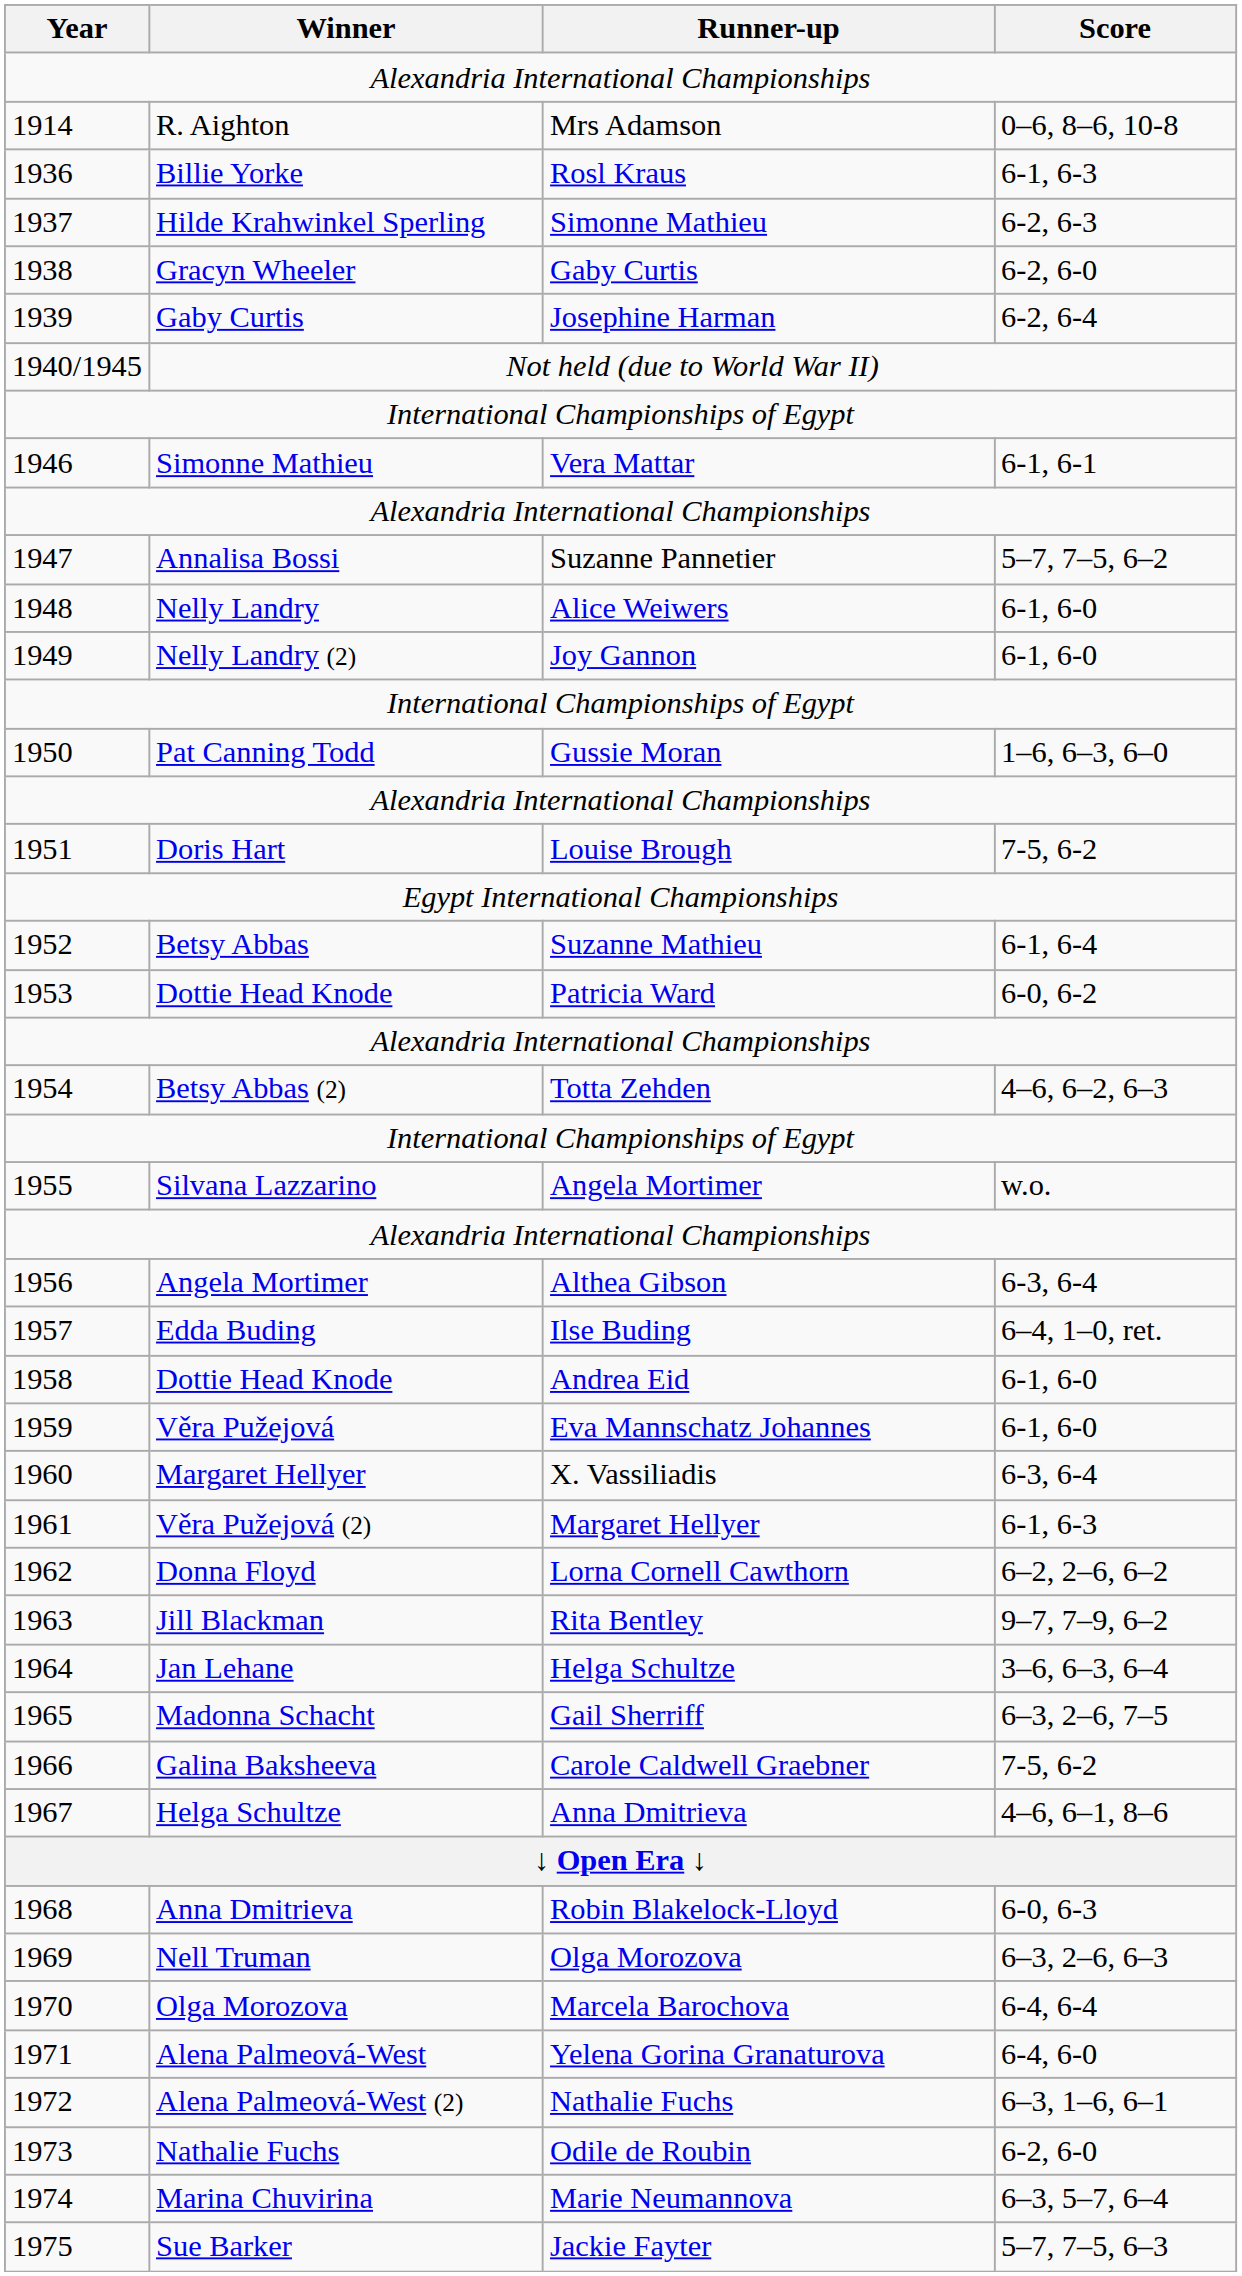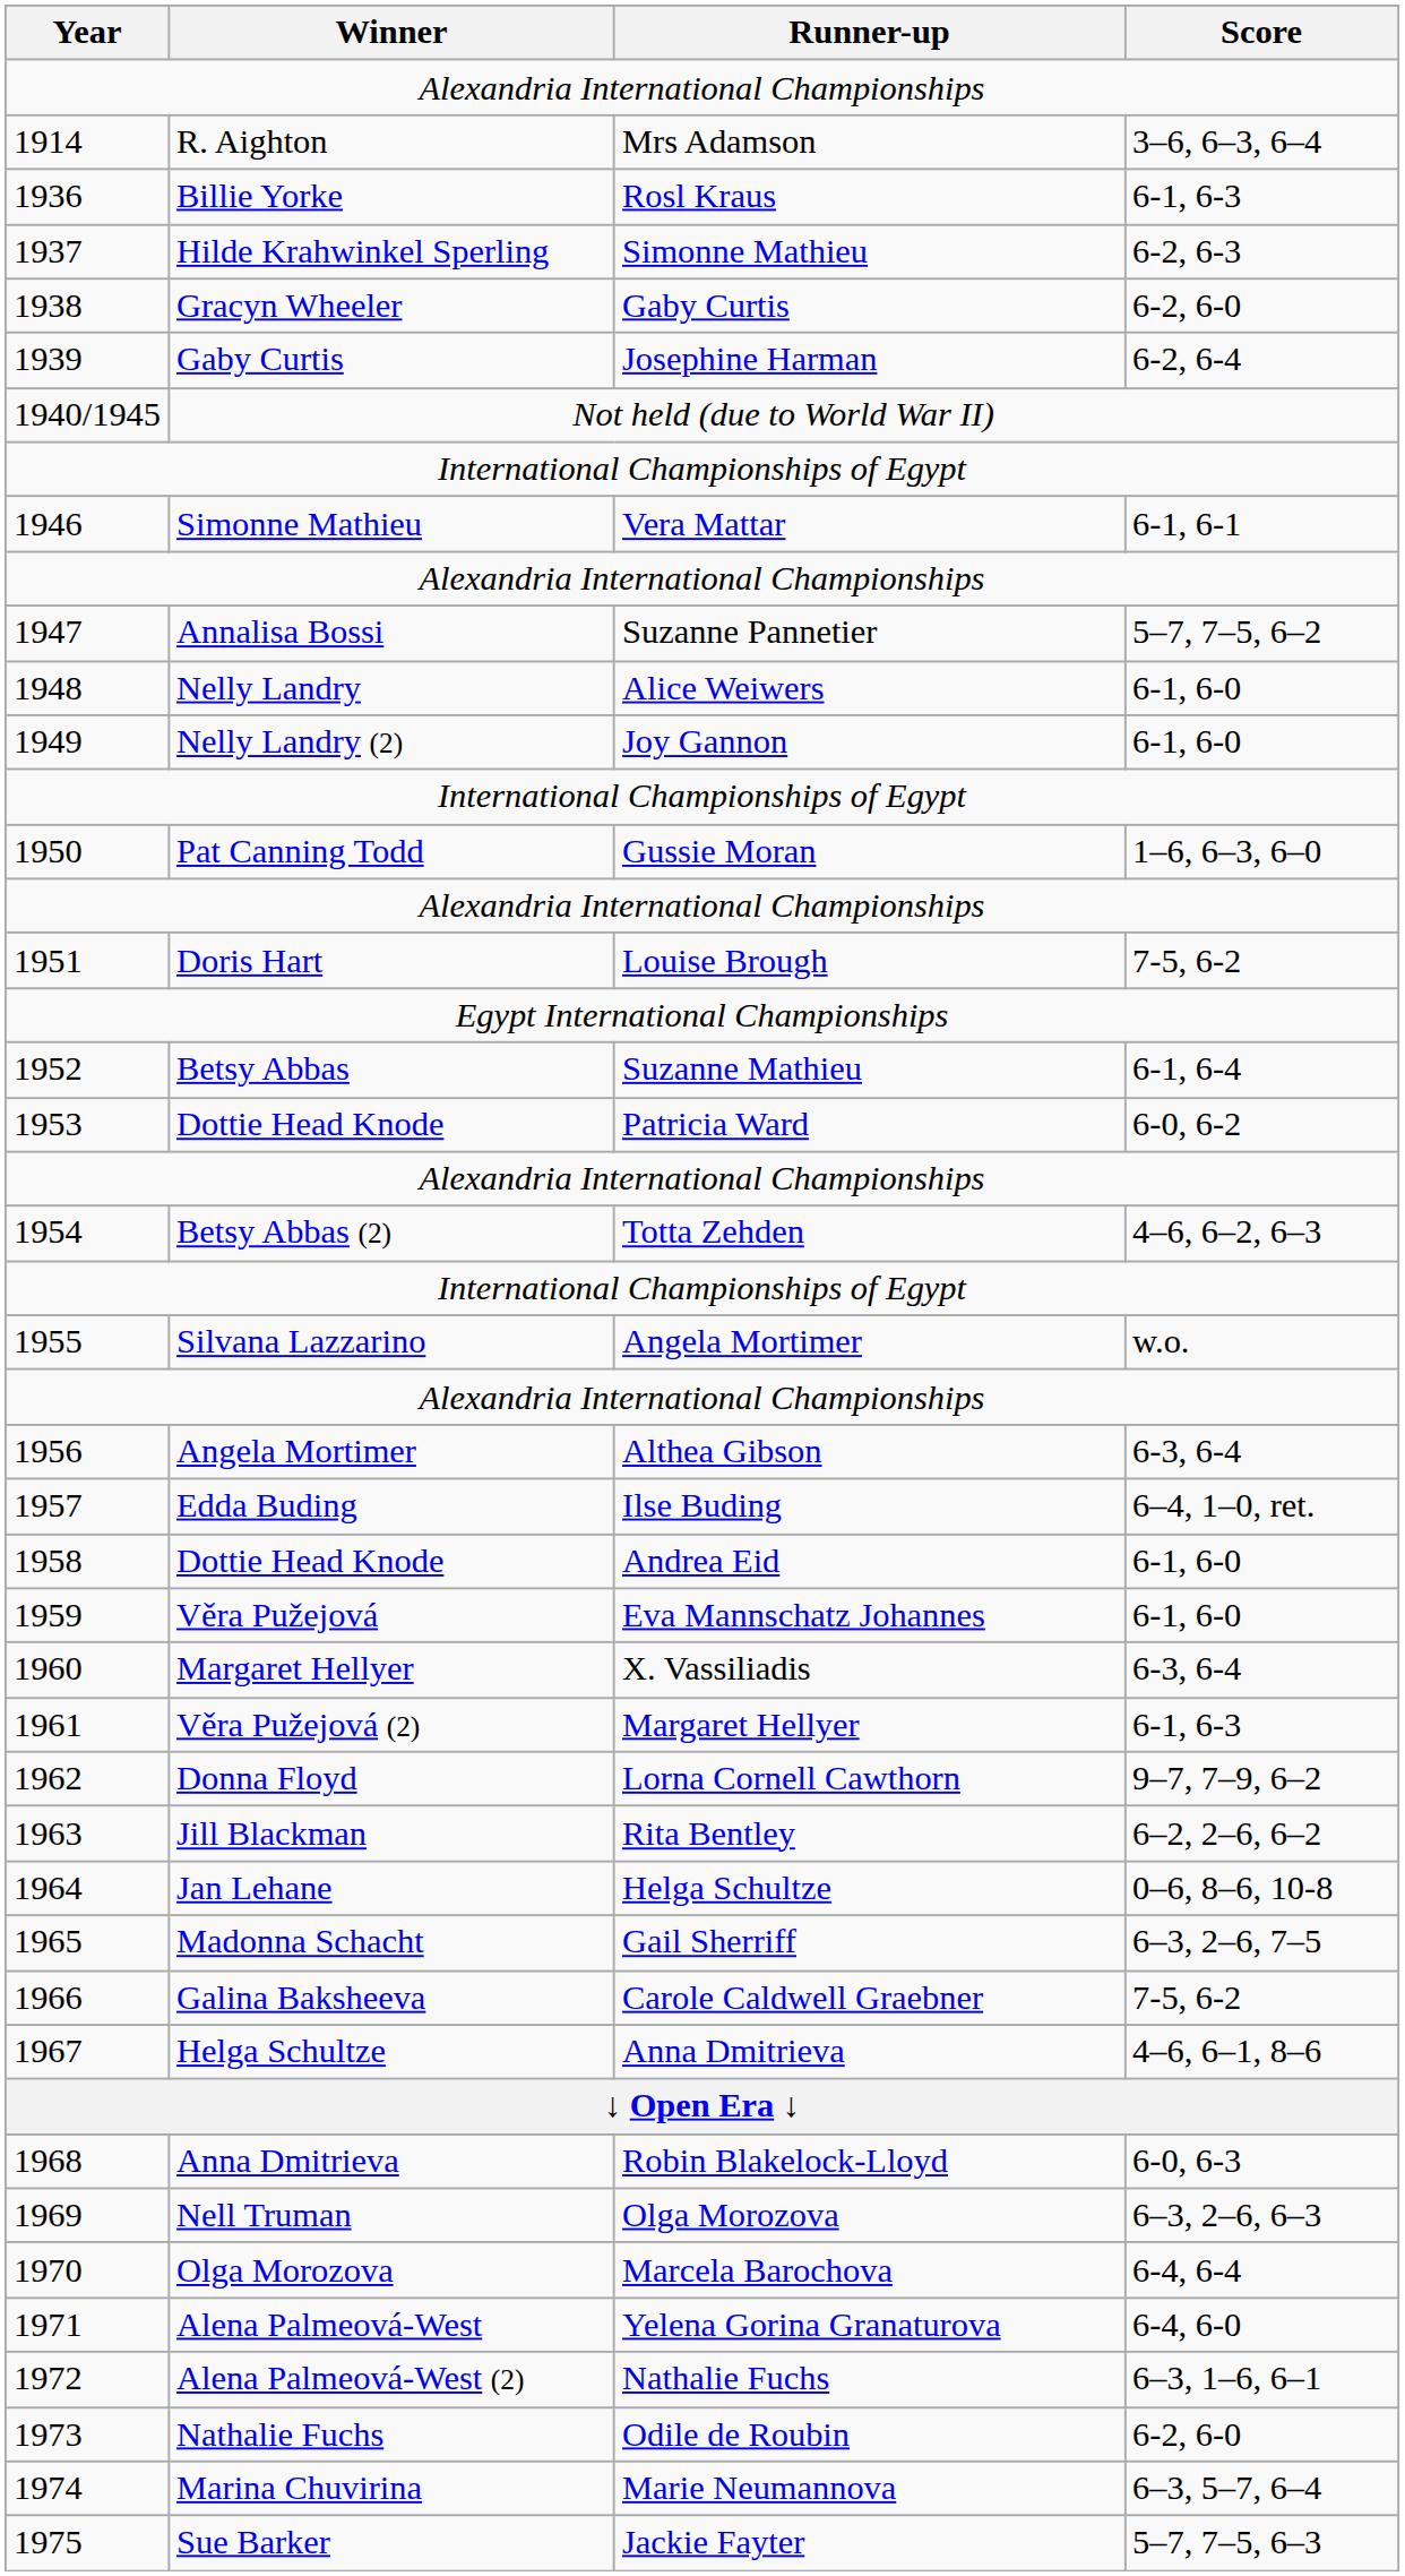 <table class="wikitable">
 <tr>
 <th style="width:60px;">Year</th>
 <th style="width:200px;">Winner</th>
 <th style="width:230px;">Runner-up</th>
 <th style="width:120px;">Score</th>
 </tr>
 <tr>
 <td colspan=4 align=center><em>Alexandria International Championships</em></td>
 </tr>
 <tr>
 <td>1914</td>
 <td> R. Aighton</td>
 <td> Mrs Adamson</td>
-<td>0–6, 8–6, 10-8</td>
+<td>3–6, 6–3, 6–4</td>
 </tr>
 <tr>
 <td>1936</td>
 <td> <a href='#'>Billie Yorke</a></td>
 <td> <a href='#'>Rosl Kraus</a></td>
 <td>6-1, 6-3</td>
 </tr>
 <tr>
 <td>1937</td>
 <td> <a href='#'>Hilde Krahwinkel Sperling</a></td>
 <td> <a href='#'>Simonne Mathieu</a></td>
 <td>6-2, 6-3</td>
 </tr>
 <tr>
 <td>1938</td>
 <td> <a href='#'>Gracyn Wheeler</a></td>
 <td> <a href='#'>Gaby Curtis</a></td>
 <td>6-2, 6-0</td>
 </tr>
 <tr>
 <td>1939</td>
 <td> <a href='#'>Gaby Curtis</a></td>
 <td> <a href='#'>Josephine Harman</a></td>
 <td>6-2, 6-4</td>
 </tr>
 <tr>
 <td>1940/1945</td>
 <td colspan=4 align=center><em>Not held (due to World War II)</em></td>
 </tr>
 <tr>
 <td colspan=4 align=center><em>International Championships of Egypt</em></td>
 </tr>
 <tr>
 <td>1946</td>
 <td> <a href='#'>Simonne Mathieu</a></td>
 <td> <a href='#'>Vera Mattar</a></td>
 <td>6-1, 6-1</td>
 </tr>
 <tr>
 <td colspan=4 align=center><em>Alexandria International Championships</em></td>
 </tr>
 <tr>
 <td>1947</td>
 <td> <a href='#'>Annalisa Bossi</a></td>
 <td> Suzanne Pannetier</td>
 <td>5–7, 7–5, 6–2</td>
 </tr>
 <tr>
 <td>1948</td>
 <td> <a href='#'>Nelly Landry</a></td>
 <td> <a href='#'>Alice Weiwers</a></td>
 <td>6-1, 6-0</td>
 </tr>
 <tr>
 <td>1949</td>
 <td> <a href='#'>Nelly Landry</a> <small>(2)</small></td>
 <td> <a href='#'>Joy Gannon</a></td>
 <td>6-1, 6-0</td>
 </tr>
 <tr>
 <td colspan=4 align=center><em>International Championships of Egypt</em></td>
 </tr>
 <tr>
 <td>1950</td>
 <td>  <a href='#'>Pat Canning Todd</a></td>
 <td> <a href='#'>Gussie Moran</a></td>
 <td>1–6, 6–3, 6–0</td>
 </tr>
 <tr>
 <td colspan=4 align=center><em>Alexandria International Championships</em></td>
 </tr>
 <tr>
 <td>1951</td>
 <td> <a href='#'>Doris Hart</a></td>
 <td> <a href='#'>Louise Brough</a></td>
 <td>7-5, 6-2</td>
 </tr>
 <tr>
 <td colspan=4 align=center><em>Egypt International Championships</em></td>
 </tr>
 <tr>
 <td>1952</td>
 <td> <a href='#'>Betsy Abbas</a></td>
 <td> <a href='#'>Suzanne Mathieu</a></td>
 <td>6-1, 6-4</td>
 </tr>
 <tr>
 <td>1953</td>
 <td>  <a href='#'>Dottie Head Knode</a></td>
 <td> <a href='#'>Patricia Ward</a></td>
 <td>6-0, 6-2</td>
 </tr>
 <tr>
 <td colspan=4 align=center><em>Alexandria International Championships</em></td>
 </tr>
 <tr>
 <td>1954</td>
 <td> <a href='#'>Betsy Abbas</a> <small>(2)</small></td>
 <td> <a href='#'>Totta Zehden</a></td>
 <td>4–6, 6–2, 6–3</td>
 </tr>
 <tr>
 <td colspan=4 align=center><em>International Championships of Egypt</em></td>
 </tr>
 <tr>
 <td>1955</td>
 <td> <a href='#'>Silvana Lazzarino</a></td>
 <td> <a href='#'>Angela Mortimer</a></td>
 <td>w.o.</td>
 </tr>
 <tr>
 <td colspan=4 align=center><em>Alexandria International Championships</em></td>
 </tr>
 <tr>
 <td>1956</td>
 <td> <a href='#'>Angela Mortimer</a></td>
 <td> <a href='#'>Althea Gibson</a></td>
 <td>6-3, 6-4</td>
 </tr>
 <tr>
 <td>1957</td>
 <td>  <a href='#'>Edda Buding</a></td>
 <td> <a href='#'>Ilse Buding</a></td>
 <td>6–4, 1–0, ret.</td>
 </tr>
 <tr>
 <td>1958</td>
 <td>  <a href='#'>Dottie Head Knode</a></td>
 <td> <a href='#'>Andrea Eid</a></td>
 <td>6-1, 6-0</td>
 </tr>
 <tr>
 <td>1959</td>
 <td> <a href='#'>Věra Pužejová</a></td>
 <td> <a href='#'>Eva Mannschatz Johannes</a></td>
 <td>6-1, 6-0</td>
 </tr>
 <tr>
 <td>1960</td>
 <td>  <a href='#'>Margaret Hellyer</a></td>
 <td> X. Vassiliadis</td>
 <td>6-3, 6-4</td>
 </tr>
 <tr>
 <td>1961</td>
 <td> <a href='#'>Věra Pužejová</a> <small>(2)</small></td>
 <td> <a href='#'>Margaret Hellyer</a></td>
 <td>6-1, 6-3</td>
 </tr>
 <tr>
 <td>1962</td>
 <td> <a href='#'>Donna Floyd</a></td>
 <td> <a href='#'>Lorna Cornell Cawthorn</a></td>
-<td>6–2, 2–6, 6–2</td>
+<td>9–7, 7–9, 6–2</td>
 </tr>
 <tr>
 <td>1963</td>
 <td> <a href='#'>Jill Blackman</a></td>
 <td> <a href='#'>Rita Bentley</a></td>
-<td>9–7, 7–9, 6–2</td>
+<td>6–2, 2–6, 6–2</td>
 </tr>
 <tr>
 <td>1964</td>
 <td> <a href='#'>Jan Lehane</a></td>
 <td> <a href='#'>Helga Schultze</a></td>
-<td>3–6, 6–3, 6–4</td>
+<td>0–6, 8–6, 10-8</td>
 </tr>
 <tr>
 <td>1965</td>
 <td> <a href='#'>Madonna Schacht</a></td>
 <td> <a href='#'>Gail Sherriff</a></td>
 <td>6–3, 2–6, 7–5</td>
 </tr>
 <tr>
 <td>1966</td>
 <td> <a href='#'>Galina Baksheeva</a></td>
 <td> <a href='#'>Carole Caldwell Graebner</a></td>
 <td>7-5, 6-2</td>
 </tr>
 <tr>
 <td>1967</td>
 <td> <a href='#'>Helga Schultze</a></td>
 <td> <a href='#'>Anna Dmitrieva</a></td>
 <td>4–6, 6–1, 8–6</td>
 </tr>
 <tr>
 <th colspan=4 align=center>↓  <a href='#'>Open Era</a>  ↓</th>
 </tr>
 <tr>
 <td>1968</td>
 <td> <a href='#'>Anna Dmitrieva</a></td>
 <td> <a href='#'>Robin Blakelock-Lloyd</a></td>
 <td>6-0, 6-3</td>
 </tr>
 <tr>
 <td>1969</td>
 <td> <a href='#'>Nell Truman</a></td>
 <td> <a href='#'>Olga Morozova</a></td>
 <td>6–3, 2–6, 6–3</td>
 </tr>
 <tr>
 <td>1970</td>
 <td> <a href='#'>Olga Morozova</a></td>
 <td> <a href='#'>Marcela Barochova</a></td>
 <td>6-4, 6-4</td>
 </tr>
 <tr>
 <td>1971</td>
 <td> <a href='#'>Alena Palmeová-West</a></td>
 <td> <a href='#'>Yelena Gorina Granaturova</a></td>
 <td>6-4, 6-0</td>
 </tr>
 <tr>
 <td>1972</td>
 <td> <a href='#'>Alena Palmeová-West</a> <small>(2)</small></td>
 <td> <a href='#'>Nathalie Fuchs</a></td>
 <td>6–3, 1–6, 6–1</td>
 </tr>
 <tr>
 <td>1973</td>
 <td> <a href='#'>Nathalie Fuchs</a></td>
 <td> <a href='#'>Odile de Roubin</a></td>
 <td>6-2, 6-0</td>
 </tr>
 <tr>
 <td>1974</td>
 <td> <a href='#'>Marina Chuvirina</a></td>
 <td> <a href='#'>Marie Neumannova</a></td>
 <td>6–3, 5–7, 6–4</td>
 </tr>
 <tr>
 <td>1975</td>
 <td> <a href='#'>Sue Barker</a></td>
 <td> <a href='#'>Jackie Fayter</a></td>
 <td>5–7, 7–5, 6–3</td>
 </tr>
 </table>
